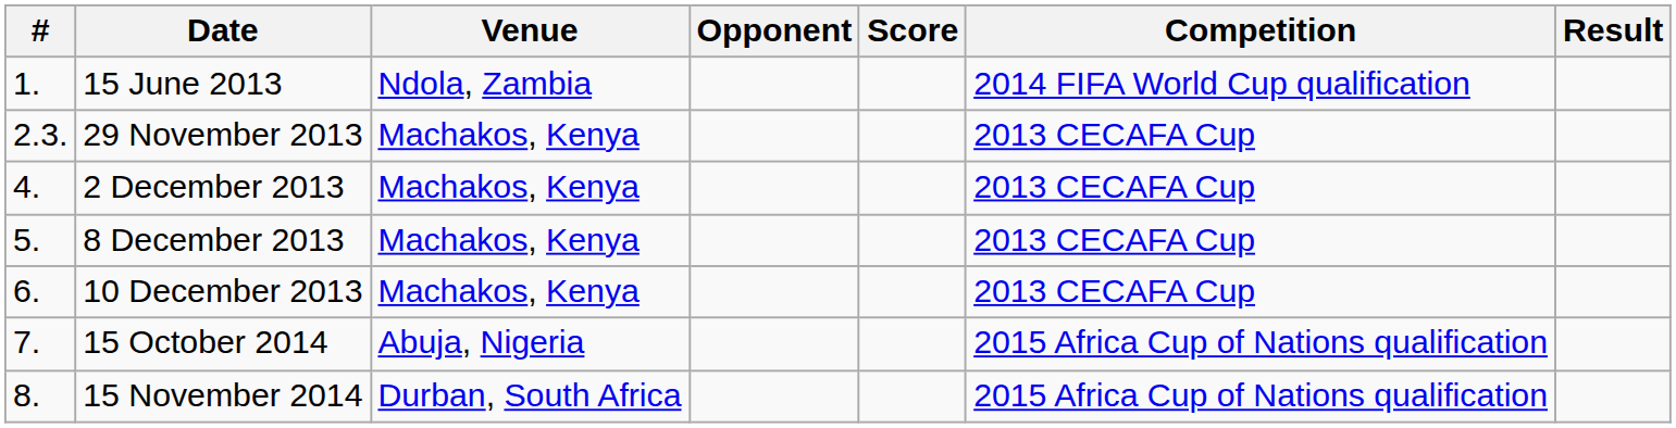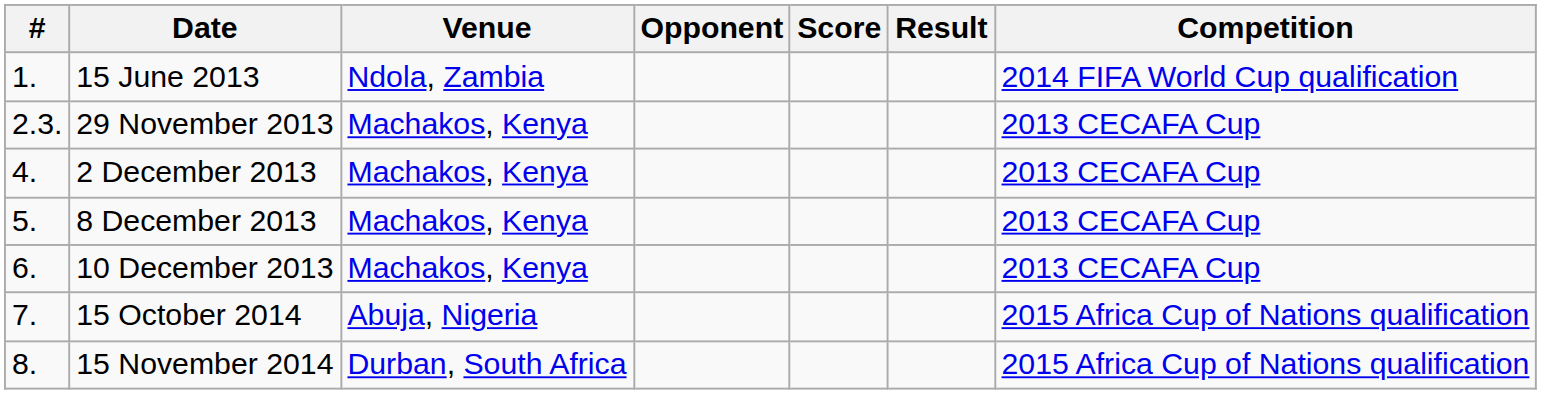 <table class="wikitable">
 <tr>
 <th>#</th>
 <th>Date</th>
 <th>Venue</th>
 <th>Opponent</th>
 <th>Score</th>
+<th>Result</th>
 <th>Competition</th>
-<th>Result</th>
 </tr>
 <tr>
 <td>1.</td>
 <td>15 June 2013</td>
 <td><a href='#'>Ndola</a>, <a href='#'>Zambia</a></td>
 <td></td>
 <td></td>
+<td></td>
 <td><a href='#'>2014 FIFA World Cup qualification</a></td>
-<td></td>
 </tr>
 <tr>
 <td>2.3.</td>
 <td>29 November 2013</td>
 <td><a href='#'>Machakos</a>,  <a href='#'>Kenya</a></td>
 <td></td>
 <td></td>
+<td></td>
 <td><a href='#'>2013 CECAFA Cup</a></td>
-<td></td>
 </tr>
 <tr>
 <td>4.</td>
 <td>2 December 2013</td>
 <td><a href='#'>Machakos</a>, <a href='#'>Kenya</a></td>
 <td></td>
 <td></td>
+<td></td>
 <td><a href='#'>2013 CECAFA Cup</a></td>
-<td></td>
 </tr>
 <tr>
 <td>5.</td>
 <td>8 December 2013</td>
 <td><a href='#'>Machakos</a>, <a href='#'>Kenya</a></td>
 <td></td>
 <td></td>
+<td></td>
 <td><a href='#'>2013 CECAFA Cup</a></td>
-<td></td>
 </tr>
 <tr>
 <td>6.</td>
 <td>10 December 2013</td>
 <td><a href='#'>Machakos</a>, <a href='#'>Kenya</a></td>
 <td></td>
 <td></td>
+<td></td>
 <td><a href='#'>2013 CECAFA Cup</a></td>
-<td></td>
 </tr>
 <tr>
 <td>7.</td>
 <td>15 October 2014</td>
 <td><a href='#'>Abuja</a>, <a href='#'>Nigeria</a></td>
 <td></td>
 <td></td>
+<td></td>
 <td><a href='#'>2015 Africa Cup of Nations qualification</a></td>
-<td></td>
 </tr>
 <tr>
 <td>8.</td>
 <td>15 November 2014</td>
 <td><a href='#'>Durban</a>, <a href='#'>South Africa</a></td>
 <td></td>
 <td></td>
+<td></td>
 <td><a href='#'>2015 Africa Cup of Nations qualification</a></td>
-<td></td>
 </tr>
 </table>
